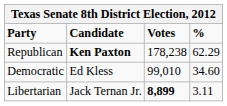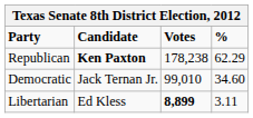 <table class="wikitable">
 <tr>
 <th colspan="4">Texas Senate 8th District Election, 2012</th>
 </tr>
 <tr>
 <td><strong>Party</strong></td>
 <td><strong>Candidate</strong></td>
 <td><strong>Votes</strong></td>
 <td><strong>%</strong></td>
 </tr>
 <tr>
 <td>Republican</td>
 <td><strong>Ken Paxton</strong></td>
 <td>178,238</td>
 <td>62.29</td>
 </tr>
 <tr>
 <td>Democratic</td>
-<td>Ed Kless</td>
+<td>Jack Ternan Jr.</td>
 <td>99,010</td>
 <td>34.60</td>
 </tr>
 <tr>
 <td>Libertarian</td>
-<td>Jack Ternan Jr.</td>
+<td>Ed Kless</td>
 <td><strong>8,899</strong></td>
 <td>3.11</td>
 </tr>
 </table>
